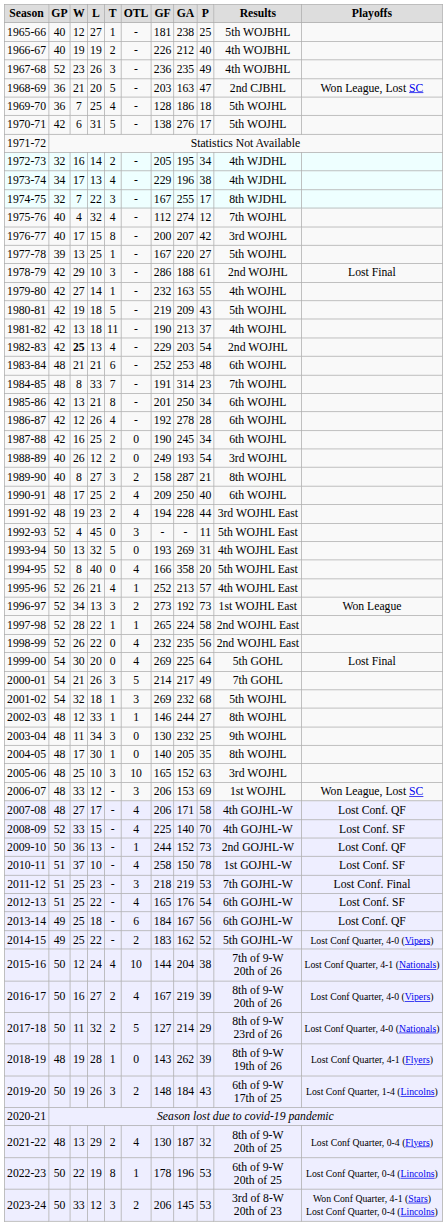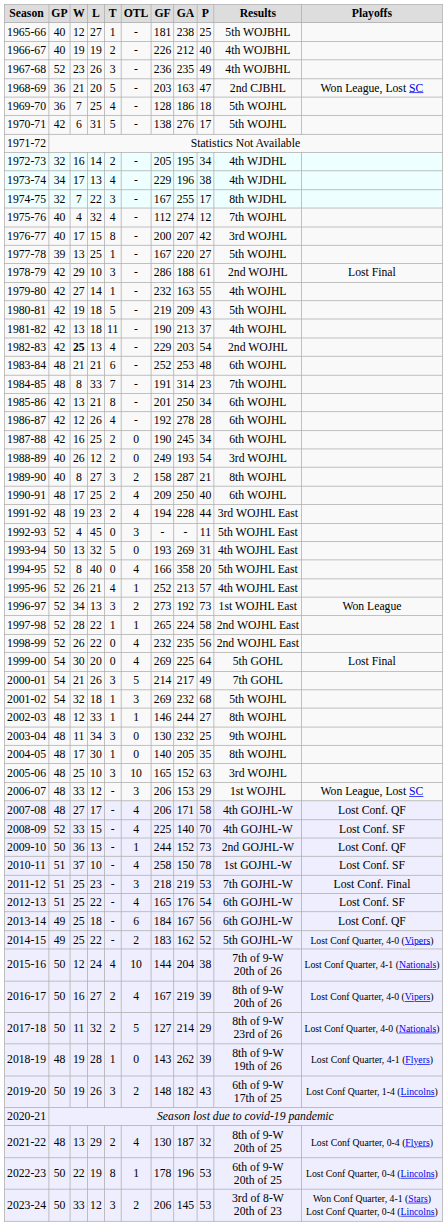 <table class="wikitable">
 <tr align="center"  bgcolor="#dddddd">
 <td><strong>Season</strong></td>
 <td><strong>GP</strong></td>
 <td><strong>W</strong></td>
 <td><strong>L</strong></td>
 <td><strong>T</strong></td>
 <td><strong>OTL</strong></td>
 <td><strong>GF</strong></td>
 <td><strong>GA</strong></td>
 <td><strong>P</strong></td>
 <td><strong>Results</strong></td>
 <td><strong>Playoffs</strong></td>
 </tr>
 <tr align="center">
 <td>1965-66</td>
 <td>40</td>
 <td>12</td>
 <td>27</td>
 <td>1</td>
 <td>-</td>
 <td>181</td>
 <td>238</td>
 <td>25</td>
 <td>5th WOJBHL</td>
 <td></td>
 </tr>
 <tr align="center">
 <td>1966-67</td>
 <td>40</td>
 <td>19</td>
 <td>19</td>
 <td>2</td>
 <td>-</td>
 <td>226</td>
 <td>212</td>
 <td>40</td>
 <td>4th WOJBHL</td>
 <td></td>
 </tr>
 <tr align="center">
 <td>1967-68</td>
 <td>52</td>
 <td>23</td>
 <td>26</td>
 <td>3</td>
 <td>-</td>
 <td>236</td>
 <td>235</td>
 <td>49</td>
 <td>4th WOJBHL</td>
 <td></td>
 </tr>
 <tr align="center">
 <td>1968-69</td>
 <td>36</td>
 <td>21</td>
 <td>20</td>
 <td>5</td>
 <td>-</td>
 <td>203</td>
 <td>163</td>
 <td>47</td>
 <td>2nd CJBHL</td>
 <td>Won League, Lost <a href='#'>SC</a></td>
 </tr>
 <tr align="center">
 <td>1969-70</td>
 <td>36</td>
 <td>7</td>
 <td>25</td>
 <td>4</td>
 <td>-</td>
 <td>128</td>
 <td>186</td>
 <td>18</td>
 <td>5th WOJHL</td>
 <td></td>
 </tr>
 <tr align="center">
 <td>1970-71</td>
 <td>42</td>
 <td>6</td>
 <td>31</td>
 <td>5</td>
 <td>-</td>
 <td>138</td>
 <td>276</td>
 <td>17</td>
 <td>5th WOJHL</td>
 <td></td>
 </tr>
 <tr align="center">
 <td>1971-72</td>
 <td colspan="11">Statistics Not Available</td>
 </tr>
 <tr align="center"  bgcolor="#eeffff">
 <td>1972-73</td>
 <td>32</td>
 <td>16</td>
 <td>14</td>
 <td>2</td>
 <td>-</td>
 <td>205</td>
 <td>195</td>
 <td>34</td>
 <td>4th WJDHL</td>
 <td></td>
 </tr>
 <tr align="center"  bgcolor="#eeffff">
 <td>1973-74</td>
 <td>34</td>
 <td>17</td>
 <td>13</td>
 <td>4</td>
 <td>-</td>
 <td>229</td>
 <td>196</td>
 <td>38</td>
 <td>4th WJDHL</td>
 <td></td>
 </tr>
 <tr align="center"  bgcolor="#eeffff">
 <td>1974-75</td>
 <td>32</td>
 <td>7</td>
 <td>22</td>
 <td>3</td>
 <td>-</td>
 <td>167</td>
 <td>255</td>
 <td>17</td>
 <td>8th WJDHL</td>
 <td></td>
 </tr>
 <tr align="center">
 <td>1975-76</td>
 <td>40</td>
 <td>4</td>
 <td>32</td>
 <td>4</td>
 <td>-</td>
 <td>112</td>
 <td>274</td>
 <td>12</td>
 <td>7th WOJHL</td>
 <td></td>
 </tr>
 <tr align="center">
 <td>1976-77</td>
 <td>40</td>
 <td>17</td>
 <td>15</td>
 <td>8</td>
 <td>-</td>
 <td>200</td>
 <td>207</td>
 <td>42</td>
 <td>3rd WOJHL</td>
 <td></td>
 </tr>
 <tr align="center">
 <td>1977-78</td>
 <td>39</td>
 <td>13</td>
 <td>25</td>
 <td>1</td>
 <td>-</td>
 <td>167</td>
 <td>220</td>
 <td>27</td>
 <td>5th WOJHL</td>
 <td></td>
 </tr>
 <tr align="center">
 <td>1978-79</td>
 <td>42</td>
 <td>29</td>
 <td>10</td>
 <td>3</td>
 <td>-</td>
 <td>286</td>
 <td>188</td>
 <td>61</td>
 <td>2nd WOJHL</td>
 <td>Lost Final</td>
 </tr>
 <tr align="center">
 <td>1979-80</td>
 <td>42</td>
 <td>27</td>
 <td>14</td>
 <td>1</td>
 <td>-</td>
 <td>232</td>
 <td>163</td>
 <td>55</td>
 <td>4th WOJHL</td>
 <td></td>
 </tr>
 <tr align="center">
 <td>1980-81</td>
 <td>42</td>
 <td>19</td>
 <td>18</td>
 <td>5</td>
 <td>-</td>
 <td>219</td>
 <td>209</td>
 <td>43</td>
 <td>5th WOJHL</td>
 <td></td>
 </tr>
 <tr align="center">
 <td>1981-82</td>
 <td>42</td>
 <td>13</td>
 <td>18</td>
 <td>11</td>
 <td>-</td>
 <td>190</td>
 <td>213</td>
 <td>37</td>
 <td>4th WOJHL</td>
 <td></td>
 </tr>
 <tr align="center">
 <td>1982-83</td>
 <td>42</td>
 <td><strong>25</strong></td>
 <td>13</td>
 <td>4</td>
 <td>-</td>
 <td>229</td>
 <td>203</td>
 <td>54</td>
 <td>2nd WOJHL</td>
 <td></td>
 </tr>
 <tr align="center">
 <td>1983-84</td>
 <td>48</td>
 <td>21</td>
 <td>21</td>
 <td>6</td>
 <td>-</td>
 <td>252</td>
 <td>253</td>
 <td>48</td>
 <td>6th WOJHL</td>
 <td></td>
 </tr>
 <tr align="center">
 <td>1984-85</td>
 <td>48</td>
 <td>8</td>
 <td>33</td>
 <td>7</td>
 <td>-</td>
 <td>191</td>
 <td>314</td>
 <td>23</td>
 <td>7th WOJHL</td>
 <td></td>
 </tr>
 <tr align="center">
 <td>1985-86</td>
 <td>42</td>
 <td>13</td>
 <td>21</td>
 <td>8</td>
 <td>-</td>
 <td>201</td>
 <td>250</td>
 <td>34</td>
 <td>6th WOJHL</td>
 <td></td>
 </tr>
 <tr align="center">
 <td>1986-87</td>
 <td>42</td>
 <td>12</td>
 <td>26</td>
 <td>4</td>
 <td>-</td>
 <td>192</td>
 <td>278</td>
 <td>28</td>
 <td>6th WOJHL</td>
 <td></td>
 </tr>
 <tr align="center">
 <td>1987-88</td>
 <td>42</td>
 <td>16</td>
 <td>25</td>
 <td>2</td>
 <td>0</td>
 <td>190</td>
 <td>245</td>
 <td>34</td>
 <td>6th WOJHL</td>
 <td></td>
 </tr>
 <tr align="center">
 <td>1988-89</td>
 <td>40</td>
 <td>26</td>
 <td>12</td>
 <td>2</td>
 <td>0</td>
 <td>249</td>
 <td>193</td>
 <td>54</td>
 <td>3rd WOJHL</td>
 <td></td>
 </tr>
 <tr align="center">
 <td>1989-90</td>
 <td>40</td>
 <td>8</td>
 <td>27</td>
 <td>3</td>
 <td>2</td>
 <td>158</td>
 <td>287</td>
 <td>21</td>
 <td>8th WOJHL</td>
 <td></td>
 </tr>
 <tr align="center">
 <td>1990-91</td>
 <td>48</td>
 <td>17</td>
 <td>25</td>
 <td>2</td>
 <td>4</td>
 <td>209</td>
 <td>250</td>
 <td>40</td>
 <td>6th WOJHL</td>
 <td></td>
 </tr>
 <tr align="center">
 <td>1991-92</td>
 <td>48</td>
 <td>19</td>
 <td>23</td>
 <td>2</td>
 <td>4</td>
 <td>194</td>
 <td>228</td>
 <td>44</td>
 <td>3rd WOJHL East</td>
 <td></td>
 </tr>
 <tr align="center">
 <td>1992-93</td>
 <td>52</td>
 <td>4</td>
 <td>45</td>
 <td>0</td>
 <td>3</td>
 <td>-</td>
 <td>-</td>
 <td>11</td>
 <td>5th WOJHL East</td>
 <td></td>
 </tr>
 <tr align="center">
 <td>1993-94</td>
 <td>50</td>
 <td>13</td>
 <td>32</td>
 <td>5</td>
 <td>0</td>
 <td>193</td>
 <td>269</td>
 <td>31</td>
 <td>4th WOJHL East</td>
 <td></td>
 </tr>
 <tr align="center">
 <td>1994-95</td>
 <td>52</td>
 <td>8</td>
 <td>40</td>
 <td>0</td>
 <td>4</td>
 <td>166</td>
 <td>358</td>
 <td>20</td>
 <td>5th WOJHL East</td>
 <td></td>
 </tr>
 <tr align="center">
 <td>1995-96</td>
 <td>52</td>
 <td>26</td>
 <td>21</td>
 <td>4</td>
 <td>1</td>
 <td>252</td>
 <td>213</td>
 <td>57</td>
 <td>4th WOJHL East</td>
 <td></td>
 </tr>
 <tr align="center">
 <td>1996-97</td>
 <td>52</td>
 <td>34</td>
 <td>13</td>
 <td>3</td>
 <td>2</td>
 <td>273</td>
 <td>192</td>
 <td>73</td>
 <td>1st WOJHL East</td>
 <td>Won League</td>
 </tr>
 <tr align="center">
 <td>1997-98</td>
 <td>52</td>
 <td>28</td>
 <td>22</td>
 <td>1</td>
 <td>1</td>
 <td>265</td>
 <td>224</td>
 <td>58</td>
 <td>2nd WOJHL East</td>
 <td></td>
 </tr>
 <tr align="center">
 <td>1998-99</td>
 <td>52</td>
 <td>26</td>
 <td>22</td>
 <td>0</td>
 <td>4</td>
 <td>232</td>
 <td>235</td>
 <td>56</td>
 <td>2nd WOJHL East</td>
 <td></td>
 </tr>
 <tr align="center">
 <td>1999-00</td>
 <td>54</td>
 <td>30</td>
 <td>20</td>
 <td>0</td>
 <td>4</td>
 <td>269</td>
 <td>225</td>
 <td>64</td>
 <td>5th GOHL</td>
 <td>Lost Final</td>
 </tr>
 <tr align="center">
 <td>2000-01</td>
 <td>54</td>
 <td>21</td>
 <td>26</td>
 <td>3</td>
 <td>5</td>
 <td>214</td>
 <td>217</td>
 <td>49</td>
 <td>7th GOHL</td>
 <td></td>
 </tr>
 <tr align="center">
 <td>2001-02</td>
 <td>54</td>
 <td>32</td>
 <td>18</td>
 <td>1</td>
 <td>3</td>
 <td>269</td>
 <td>232</td>
 <td>68</td>
 <td>5th WOJHL</td>
 <td></td>
 </tr>
 <tr align="center">
 <td>2002-03</td>
 <td>48</td>
 <td>12</td>
 <td>33</td>
 <td>1</td>
 <td>1</td>
 <td>146</td>
 <td>244</td>
 <td>27</td>
 <td>8th WOJHL</td>
 <td></td>
 </tr>
 <tr align="center">
 <td>2003-04</td>
 <td>48</td>
 <td>11</td>
 <td>34</td>
 <td>3</td>
 <td>0</td>
 <td>130</td>
 <td>232</td>
 <td>25</td>
 <td>9th WOJHL</td>
 <td></td>
 </tr>
 <tr align="center">
 <td>2004-05</td>
 <td>48</td>
 <td>17</td>
 <td>30</td>
 <td>1</td>
 <td>0</td>
 <td>140</td>
 <td>205</td>
 <td>35</td>
 <td>8th WOJHL</td>
 <td></td>
 </tr>
 <tr align="center">
 <td>2005-06</td>
 <td>48</td>
 <td>25</td>
 <td>10</td>
 <td>3</td>
 <td>10</td>
 <td>165</td>
 <td>152</td>
 <td>63</td>
 <td>3rd WOJHL</td>
 <td></td>
 </tr>
 <tr align="center">
 <td>2006-07</td>
 <td>48</td>
 <td>33</td>
 <td>12</td>
 <td>-</td>
 <td>3</td>
 <td>206</td>
 <td>153</td>
-<td>69</td>
+<td>29</td>
 <td>1st WOJHL</td>
 <td>Won League, Lost <a href='#'>SC</a></td>
 </tr>
 <tr align="center" bgcolor="#eeeeff">
 <td>2007-08</td>
 <td>48</td>
 <td>27</td>
 <td>17</td>
 <td>-</td>
 <td>4</td>
 <td>206</td>
 <td>171</td>
 <td>58</td>
 <td>4th GOJHL-W</td>
 <td>Lost Conf. QF</td>
 </tr>
 <tr align="center" bgcolor="#eeeeff">
 <td>2008-09</td>
 <td>52</td>
 <td>33</td>
 <td>15</td>
 <td>-</td>
 <td>4</td>
 <td>225</td>
 <td>140</td>
 <td>70</td>
 <td>4th GOJHL-W</td>
 <td>Lost Conf. SF</td>
 </tr>
 <tr align="center" bgcolor="#eeeeff">
 <td>2009-10</td>
 <td>50</td>
 <td>36</td>
 <td>13</td>
 <td>-</td>
 <td>1</td>
 <td>244</td>
 <td>152</td>
 <td>73</td>
 <td>2nd GOJHL-W</td>
 <td>Lost Conf. QF</td>
 </tr>
 <tr align="center" bgcolor="#eeeeff">
 <td>2010-11</td>
 <td>51</td>
 <td>37</td>
 <td>10</td>
 <td>-</td>
 <td>4</td>
 <td>258</td>
 <td>150</td>
 <td>78</td>
 <td>1st GOJHL-W</td>
 <td>Lost Conf. SF</td>
 </tr>
 <tr align="center" bgcolor="#eeeeff">
 <td>2011-12</td>
 <td>51</td>
 <td>25</td>
 <td>23</td>
 <td>-</td>
 <td>3</td>
 <td>218</td>
 <td>219</td>
 <td>53</td>
 <td>7th GOJHL-W</td>
 <td>Lost Conf. Final</td>
 </tr>
 <tr align="center" bgcolor="#eeeeff">
 <td>2012-13</td>
 <td>51</td>
 <td>25</td>
 <td>22</td>
 <td>-</td>
 <td>4</td>
 <td>165</td>
 <td>176</td>
 <td>54</td>
 <td>6th GOJHL-W</td>
 <td>Lost Conf. SF</td>
 </tr>
 <tr align="center" bgcolor="#eeeeff">
 <td>2013-14</td>
 <td>49</td>
 <td>25</td>
 <td>18</td>
 <td>-</td>
 <td>6</td>
 <td>184</td>
 <td>167</td>
 <td>56</td>
 <td>6th GOJHL-W</td>
 <td>Lost Conf. QF</td>
 </tr>
 <tr align="center" bgcolor="#eeeeff">
 <td>2014-15</td>
 <td>49</td>
 <td>25</td>
 <td>22</td>
 <td>-</td>
 <td>2</td>
 <td>183</td>
 <td>162</td>
 <td>52</td>
 <td>5th GOJHL-W</td>
 <td><small>Lost Conf Quarter, 4-0 (<a href='#'>Vipers</a>)</small></td>
 </tr>
 <tr align="center" bgcolor="#eeeeff">
 <td>2015-16</td>
 <td>50</td>
 <td>12</td>
 <td>24</td>
 <td>4</td>
 <td>10</td>
 <td>144</td>
 <td>204</td>
 <td>38</td>
 <td>7th of 9-W<br>20th of 26</td>
 <td><small>Lost Conf Quarter, 4-1 (<a href='#'>Nationals</a>)</small></td>
 </tr>
 <tr align="center" bgcolor="#eeeeff">
 <td>2016-17</td>
 <td>50</td>
 <td>16</td>
 <td>27</td>
 <td>2</td>
 <td>4</td>
 <td>167</td>
 <td>219</td>
 <td>39</td>
 <td>8th of 9-W<br>20th of 26</td>
 <td><small>Lost Conf Quarter, 4-0 (<a href='#'>Vipers</a>)</small></td>
 </tr>
 <tr align="center" bgcolor="#eeeeff">
 <td>2017-18</td>
 <td>50</td>
 <td>11</td>
 <td>32</td>
 <td>2</td>
 <td>5</td>
 <td>127</td>
 <td>214</td>
 <td>29</td>
 <td>8th of 9-W<br>23rd of 26</td>
 <td><small>Lost Conf Quarter, 4-0 (<a href='#'>Nationals</a>)</small></td>
 </tr>
 <tr align="center" bgcolor="#eeeeff">
 <td>2018-19</td>
 <td>48</td>
 <td>19</td>
 <td>28</td>
 <td>1</td>
 <td>0</td>
 <td>143</td>
 <td>262</td>
 <td>39</td>
 <td>8th of 9-W<br>19th of 26</td>
 <td><small>Lost Conf Quarter, 4-1 (<a href='#'>Flyers</a>)</small></td>
 </tr>
 <tr align="center" bgcolor="#eeeeff">
 <td>2019-20</td>
 <td>50</td>
 <td>19</td>
 <td>26</td>
 <td>3</td>
 <td>2</td>
 <td>148</td>
-<td>184</td>
+<td>182</td>
 <td>43</td>
 <td>6th of 9-W<br>17th of 25</td>
 <td><small>Lost Conf Quarter, 1-4 (<a href='#'>Lincolns</a>)</small></td>
 </tr>
 <tr align="center" bgcolor="#eeeeff">
 <td>2020-21</td>
 <td colspan=10><em>Season lost due to covid-19 pandemic</em></td>
 </tr>
 <tr align="center" bgcolor="#eeeeff">
 <td>2021-22</td>
 <td>48</td>
 <td>13</td>
 <td>29</td>
 <td>2</td>
 <td>4</td>
 <td>130</td>
 <td>187</td>
 <td>32</td>
 <td>8th of 9-W<br>20th of 25</td>
 <td><small>Lost Conf Quarter, 0-4 (<a href='#'>Flyers</a>)</small></td>
 </tr>
 <tr align="center" bgcolor="#eeeeff">
 <td>2022-23</td>
 <td>50</td>
 <td>22</td>
 <td>19</td>
 <td>8</td>
 <td>1</td>
 <td>178</td>
 <td>196</td>
 <td>53</td>
 <td>6th of 9-W<br>20th of 25</td>
 <td><small>Lost Conf Quarter, 0-4 (<a href='#'>Lincolns</a>)</small></td>
 </tr>
 <tr align="center" bgcolor="#eeeeff">
 <td>2023-24</td>
 <td>50</td>
 <td>33</td>
 <td>12</td>
 <td>3</td>
 <td>2</td>
 <td>206</td>
 <td>145</td>
 <td>53</td>
 <td>3rd of 8-W<br>20th of 23</td>
 <td><small>Won Conf Quarter, 4-1 (<a href='#'>Stars</a>)<br>Lost Conf Quarter, 0-4 (<a href='#'>Lincolns</a>)</small></td>
 </tr>
 </table>
